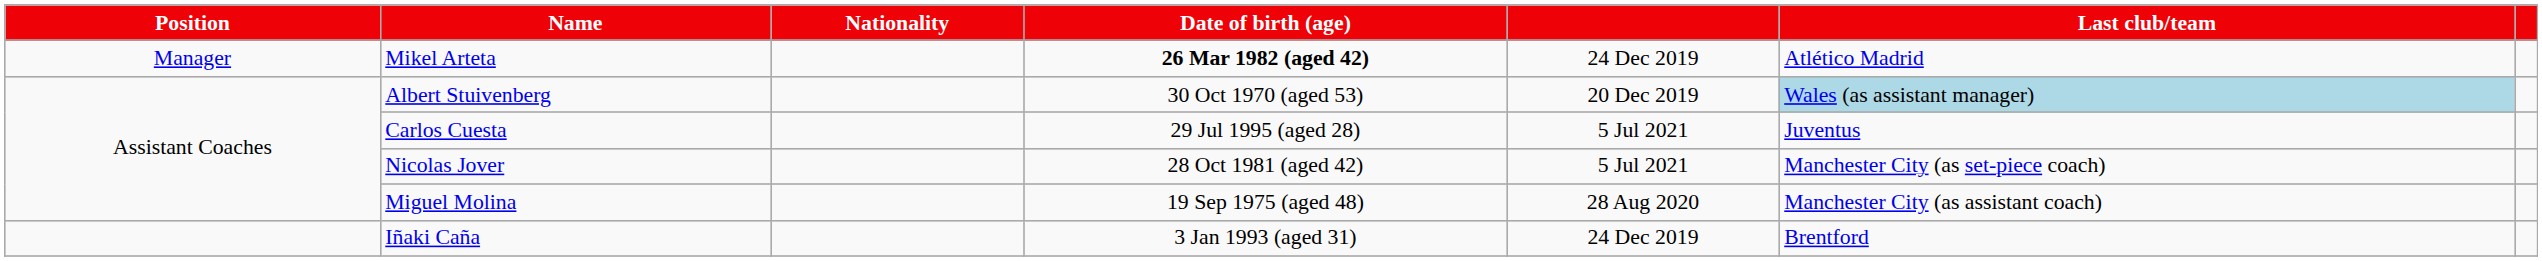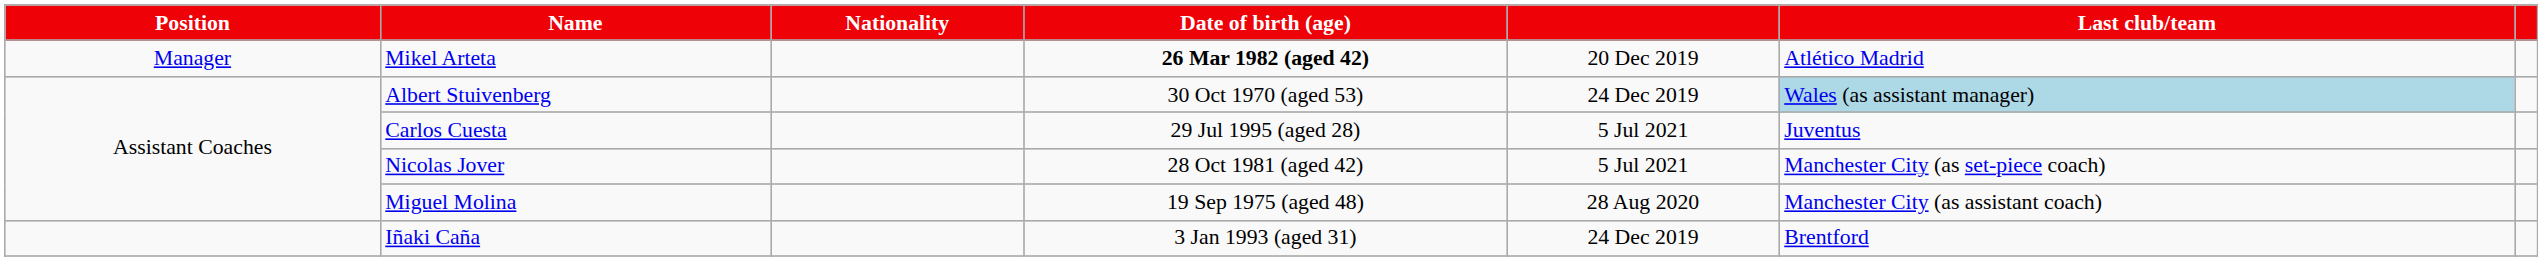 <table class="wikitable sortable" style="text-align:center; font-size:85%; width:100%;">
 <tr>
 <th style="background-color:#ee0107; color:#ffffff;">Position</th>
 <th style="background-color:#ee0107; color:#ffffff;">Name</th>
 <th style="background-color:#ee0107; color:#ffffff;">Nationality</th>
 <th style="background-color:#ee0107; color:#ffffff;">Date of birth (age)</th>
 <th style="background-color:#ee0107; color:#ffffff;"></th>
 <th style="background-color:#ee0107; color:#ffffff;">Last club/team</th>
 <th style="background-color:#ee0107; color:#ffffff;" class="unsortable"></th>
 </tr>
 <tr>
 <td><a href='#'>Manager</a></td>
 <td style="text-align:left;" data-sort-value="Ar"><a href='#'>Mikel Arteta</a></td>
 <td style="text-align:left;"></td>
 <td data-sort-value="4"><strong>26 Mar 1982 (aged 42)</strong></td>
-<td data-sort-value="2">24 Dec 2019</td>
+<td data-sort-value="1">20 Dec 2019</td>
 <td style="text-align:left;"> <a href='#'>Atlético Madrid</a></td>
 <td></td>
 </tr>
 <tr>
 <td rowspan="4">Assistant Coaches</td>
 <td style="text-align:left;" data-sort-value="St"><a href='#'>Albert Stuivenberg</a></td>
 <td style="text-align:left;"></td>
 <td data-sort-value="1">30 Oct 1970 (aged 53)</td>
-<td data-sort-value="1">20 Dec 2019</td>
+<td data-sort-value="2">24 Dec 2019</td>
 <td style="background: lightblue; text-align:left;"> <a href='#'>Wales</a> (as assistant manager)</td>
 <td></td>
 </tr>
 <tr>
 <td style="text-align:left;" data-sort-value="Cu"><a href='#'>Carlos Cuesta</a></td>
 <td style="text-align:left;"></td>
 <td data-sort-value="6">29 Jul 1995 (aged 28)</td>
 <td data-sort-value="4">5 Jul 2021</td>
 <td style="text-align:left;"> <a href='#'>Juventus</a></td>
 <td></td>
 </tr>
 <tr>
 <td style="text-align:left;" data-sort-value="Jo"><a href='#'>Nicolas Jover</a></td>
 <td style="text-align:left;"></td>
 <td data-sort-value="3">28 Oct 1981 (aged 42)</td>
 <td data-sort-value="4">5 Jul 2021</td>
 <td style="text-align:left;"> <a href='#'>Manchester City</a> (as <a href='#'>set-piece</a> coach)</td>
 <td></td>
 </tr>
 <tr>
 <td style="text-align:left;" data-sort-value="Mo"><a href='#'>Miguel Molina</a></td>
 <td style="text-align:left;"></td>
 <td data-sort-value="2">19 Sep 1975 (aged 48)</td>
 <td data-sort-value="3">28 Aug 2020</td>
 <td style="text-align:left;"> <a href='#'>Manchester City</a> (as assistant coach)</td>
 <td></td>
 </tr>
 <tr>
 <td></td>
 <td style="text-align:left;" data-sort-value="Ca"><a href='#'>Iñaki Caña</a></td>
 <td style="text-align:left;"></td>
 <td data-sort-value="5">3 Jan 1993 (aged 31)</td>
 <td data-sort-value="2">24 Dec 2019</td>
 <td style="text-align:left;"> <a href='#'>Brentford</a></td>
 <td></td>
 </tr>
 </table>
